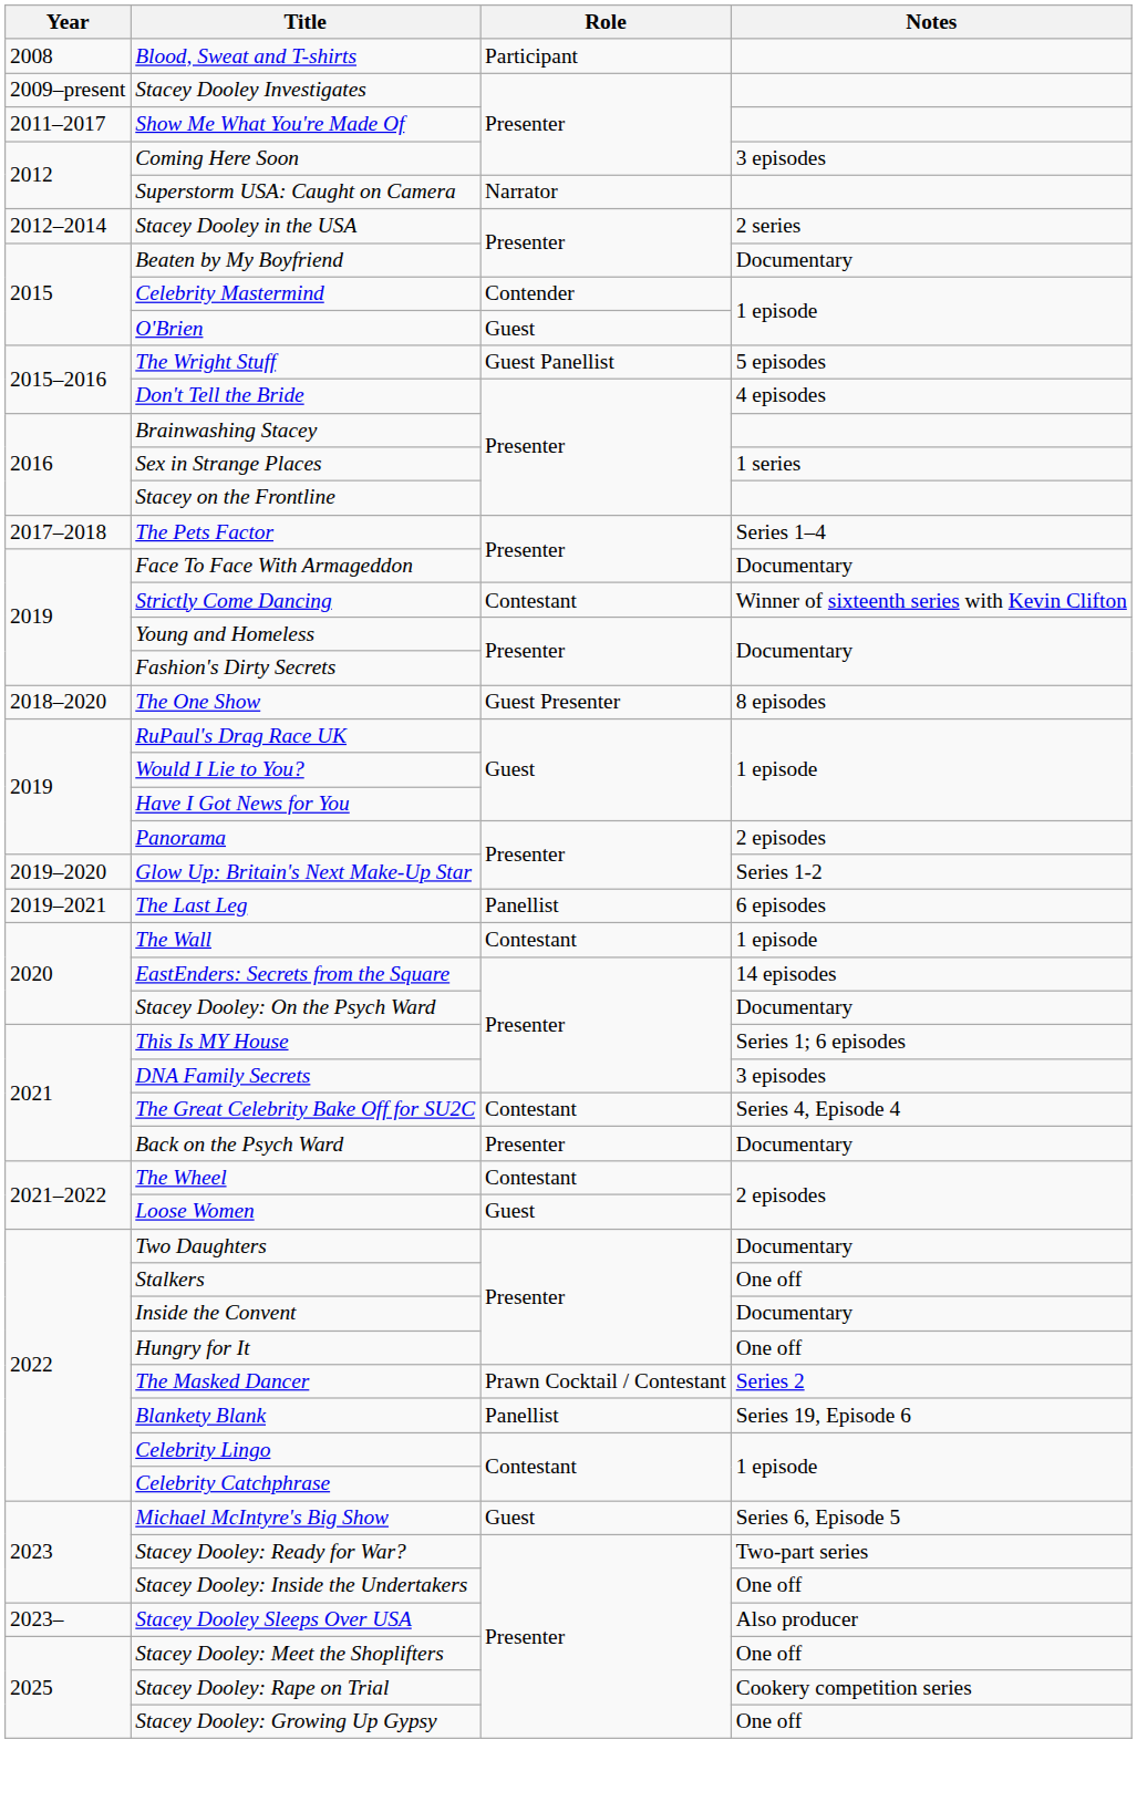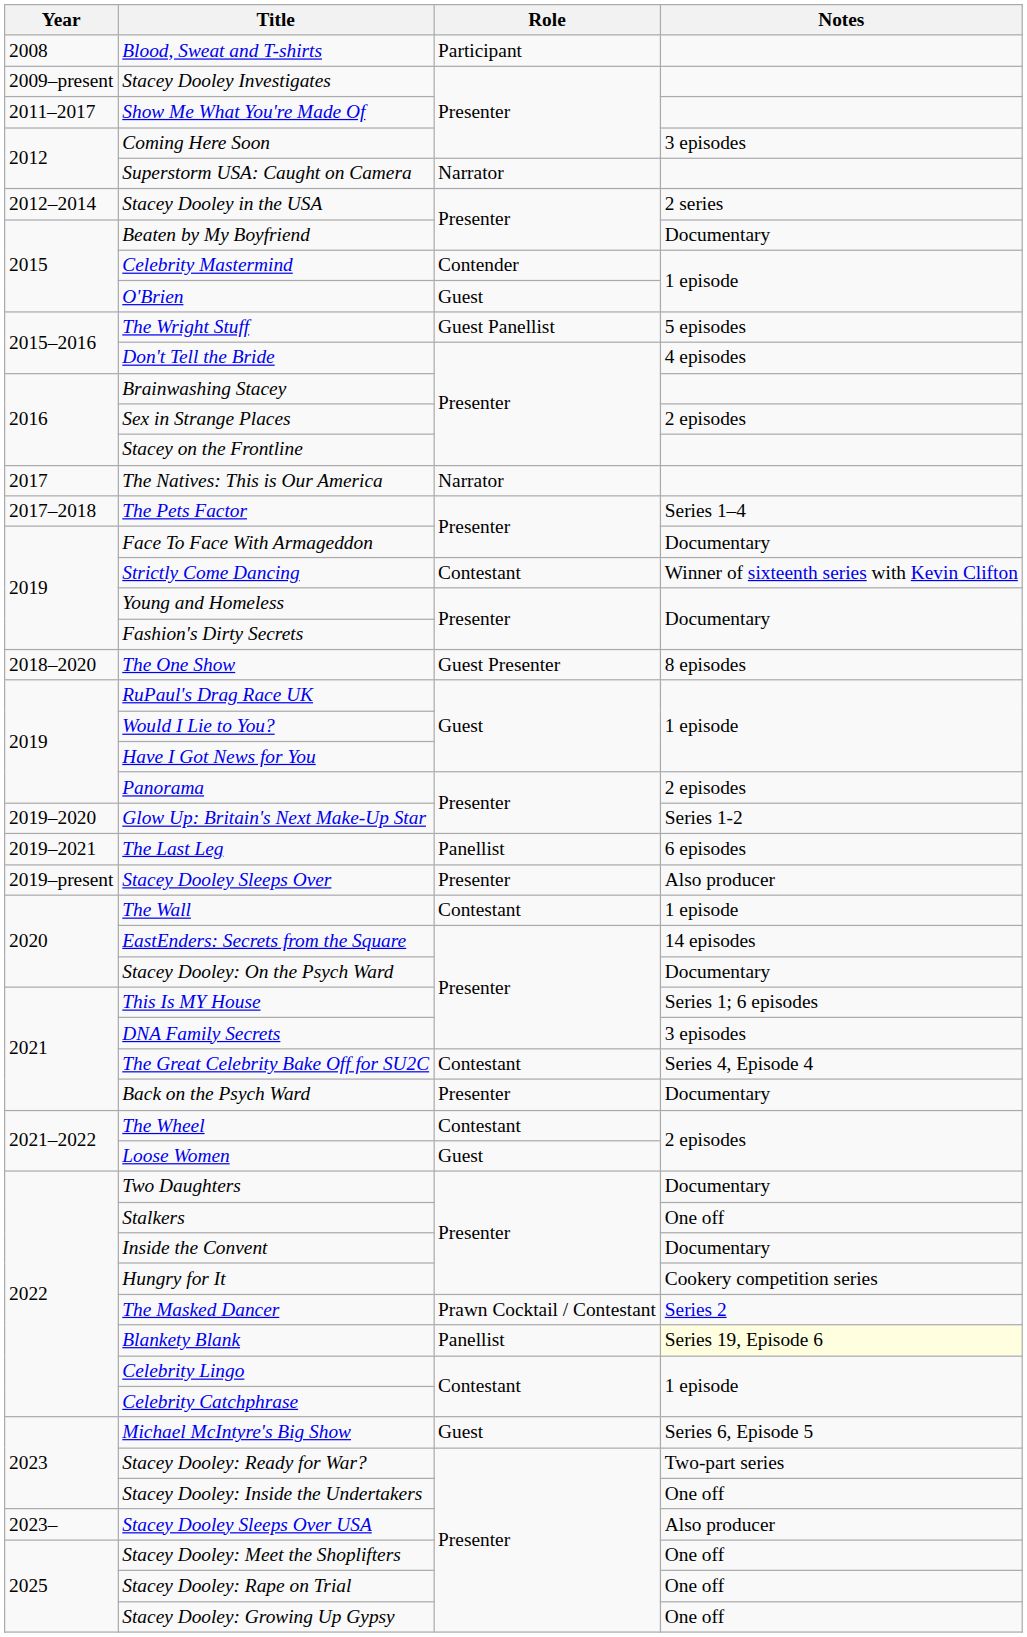 <table class="wikitable unsortable">
 <tr>
 <th>Year</th>
 <th>Title</th>
 <th>Role</th>
 <th class="unsortable">Notes</th>
 </tr>
 <tr>
 <td>2008</td>
 <td><em><a href='#'>Blood, Sweat and T-shirts</a></em></td>
 <td>Participant</td>
 <td></td>
 </tr>
 <tr>
 <td>2009–present</td>
 <td><em>Stacey Dooley Investigates</em></td>
 <td rowspan="3">Presenter</td>
 <td></td>
 </tr>
 <tr>
 <td>2011–2017</td>
 <td><em><a href='#'>Show Me What You're Made Of</a></em></td>
 <td></td>
 </tr>
 <tr>
 <td rowspan="2">2012</td>
 <td><em>Coming Here Soon</em></td>
 <td>3 episodes</td>
 </tr>
 <tr>
 <td><em>Superstorm USA: Caught on Camera</em></td>
 <td>Narrator</td>
 <td 1 episode></td>
 </tr>
 <tr>
 <td>2012–2014</td>
 <td><em>Stacey Dooley in the USA</em></td>
 <td rowspan="2">Presenter</td>
 <td>2 series</td>
 </tr>
 <tr>
 <td rowspan="3">2015</td>
 <td><em>Beaten by My Boyfriend</em></td>
 <td>Documentary</td>
 </tr>
 <tr>
 <td><em><a href='#'>Celebrity Mastermind</a></em></td>
 <td>Contender</td>
 <td rowspan="2">1 episode</td>
 </tr>
 <tr>
 <td><a href='#'><em>O'Brien</em></a></td>
 <td>Guest</td>
 </tr>
 <tr>
 <td rowspan="2">2015–2016</td>
 <td><em><a href='#'>The Wright Stuff</a></em></td>
 <td>Guest Panellist</td>
 <td>5 episodes</td>
 </tr>
 <tr>
 <td><em><a href='#'>Don't Tell the Bride</a></em></td>
 <td rowspan="4">Presenter</td>
 <td>4 episodes</td>
 </tr>
 <tr>
 <td rowspan="3">2016</td>
 <td><em>Brainwashing Stacey</em></td>
 <td></td>
 </tr>
 <tr>
 <td><em>Sex in Strange Places</em></td>
-<td>1 series</td>
+<td>2 episodes</td>
 </tr>
 <tr>
 <td><em>Stacey on the Frontline</em></td>
+<td></td>
+</tr>
+<tr>
+<td>2017</td>
+<td><em>The Natives: This is Our America</em></td>
+<td>Narrator</td>
 <td></td>
 </tr>
 <tr>
 <td>2017–2018</td>
 <td><em><a href='#'>The Pets Factor</a></em></td>
 <td rowspan="2">Presenter</td>
 <td>Series 1–4</td>
 </tr>
 <tr>
 <td rowspan="4">2019</td>
 <td><bdi><em>Face To Face With Armageddon</em></bdi></td>
 <td>Documentary</td>
 </tr>
 <tr>
 <td><em><a href='#'>Strictly Come Dancing</a></em></td>
 <td>Contestant</td>
 <td>Winner of <a href='#'>sixteenth series</a> with <a href='#'>Kevin Clifton</a></td>
 </tr>
 <tr>
 <td><em>Young and Homeless</em></td>
 <td rowspan="2">Presenter</td>
 <td rowspan="2">Documentary</td>
 </tr>
 <tr>
 <td><bdi><em>Fashion's Dirty Secrets</em></bdi></td>
 </tr>
 <tr>
 <td>2018–2020</td>
 <td><em><a href='#'>The One Show</a></em></td>
 <td>Guest Presenter</td>
 <td>8 episodes</td>
 </tr>
 <tr>
 <td rowspan="4">2019</td>
 <td><em><a href='#'>RuPaul's Drag Race UK</a></em></td>
 <td rowspan="3">Guest</td>
 <td rowspan="3">1 episode</td>
 </tr>
 <tr>
 <td><a href='#'><em>Would I Lie to You?</em></a></td>
 </tr>
 <tr>
 <td><em><a href='#'>Have I Got News for You</a></em></td>
 </tr>
 <tr>
 <td><em><a href='#'>Panorama</a></em></td>
 <td rowspan="2">Presenter</td>
 <td>2 episodes</td>
 </tr>
 <tr>
 <td>2019–2020</td>
 <td><em><a href='#'>Glow Up: Britain's Next Make-Up Star</a></em></td>
 <td>Series 1-2</td>
 </tr>
 <tr>
 <td>2019–2021</td>
 <td><em><a href='#'>The Last Leg</a></em></td>
 <td>Panellist</td>
 <td>6 episodes</td>
 </tr>
 <tr>
+<td>2019–present</td>
+<td><em><a href='#'>Stacey Dooley Sleeps Over</a></em></td>
+<td>Presenter</td>
+<td>Also producer</td>
+</tr>
+<tr>
 <td rowspan="3">2020</td>
 <td><a href='#'><em>The Wall</em></a></td>
 <td>Contestant</td>
 <td>1 episode</td>
 </tr>
 <tr>
 <td><em><a href='#'>EastEnders: Secrets from the Square</a></em></td>
 <td rowspan="4">Presenter</td>
 <td>14 episodes</td>
 </tr>
 <tr>
 <td><em>Stacey Dooley: On the Psych Ward</em></td>
 <td>Documentary</td>
 </tr>
 <tr>
 <td rowspan="4">2021</td>
 <td><em><a href='#'>This Is MY House</a></em></td>
 <td>Series 1; 6 episodes</td>
 </tr>
 <tr>
 <td><em><a href='#'>DNA Family Secrets</a></em></td>
 <td>3 episodes</td>
 </tr>
 <tr>
 <td><em><a href='#'>The Great Celebrity Bake Off for SU2C</a></em></td>
 <td>Contestant</td>
 <td>Series 4, Episode 4</td>
 </tr>
 <tr>
 <td><em>Back on the Psych Ward</em></td>
 <td>Presenter</td>
 <td>Documentary</td>
 </tr>
 <tr>
 <td rowspan="2">2021–2022</td>
 <td><a href='#'><em>The Wheel</em></a></td>
 <td>Contestant</td>
 <td rowspan="2">2 episodes</td>
 </tr>
 <tr>
 <td><em><a href='#'>Loose Women</a></em></td>
 <td>Guest</td>
 </tr>
 <tr>
 <td rowspan="8">2022</td>
 <td><em>Two Daughters</em></td>
 <td rowspan="4">Presenter</td>
 <td>Documentary</td>
 </tr>
 <tr>
 <td><em>Stalkers</em></td>
 <td>One off</td>
 </tr>
 <tr>
 <td><em>Inside the Convent</em></td>
 <td>Documentary</td>
 </tr>
 <tr>
 <td><em>Hungry for It</em></td>
-<td>One off</td>
+<td>Cookery competition series</td>
 </tr>
 <tr>
 <td><em><a href='#'>The Masked Dancer</a></em></td>
 <td>Prawn Cocktail / Contestant</td>
 <td><a href='#'>Series 2</a></td>
 </tr>
 <tr>
 <td><em><a href='#'>Blankety Blank</a></em></td>
 <td>Panellist</td>
-<td>Series 19, Episode 6</td>
+<td style="background: lightyellow;">Series 19, Episode 6</td>
 </tr>
 <tr>
 <td><a href='#'><em>Celebrity Lingo</em></a></td>
 <td rowspan="2">Contestant</td>
 <td rowspan="2">1 episode</td>
 </tr>
 <tr>
 <td><em><a href='#'>Celebrity Catchphrase</a></em></td>
 </tr>
 <tr>
 <td rowspan="3">2023</td>
 <td><em><a href='#'>Michael McIntyre's Big Show</a></em></td>
 <td>Guest</td>
 <td>Series 6, Episode 5</td>
 </tr>
 <tr>
 <td><em>Stacey Dooley: Ready for War?</em></td>
 <td rowspan="6">Presenter</td>
 <td>Two-part series</td>
 </tr>
 <tr>
 <td><em>Stacey Dooley: Inside the Undertakers </em></td>
 <td>One off</td>
 </tr>
 <tr>
 <td>2023–</td>
 <td><a href='#'><em>Stacey Dooley Sleeps Over USA</em></a></td>
 <td>Also producer</td>
 </tr>
 <tr>
 <td rowspan="3">2025</td>
 <td><em>Stacey Dooley: Meet the Shoplifters</em></td>
 <td>One off</td>
 </tr>
 <tr>
 <td><em>Stacey Dooley: Rape on Trial</em></td>
-<td>Cookery competition series</td>
+<td>One off</td>
 </tr>
 <tr>
 <td><em>Stacey Dooley: Growing Up Gypsy</em></td>
 <td>One off</td>
 </tr>
 </table>
